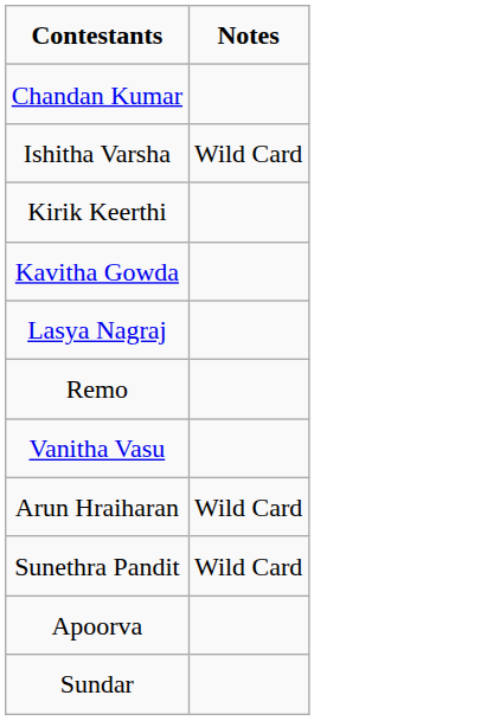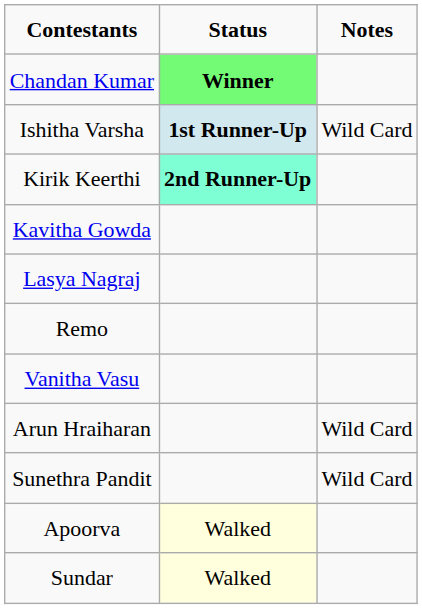 <table class="wikitable sortable" style="text-align:center; font-size:100%; line-height:29px; width:auto;">
 <tr>
 <td><strong>Contestants</strong></td>
+<td><strong>Status</strong></td>
 <td><strong>Notes</strong></td>
 </tr>
 <tr>
 <td><a href='#'>Chandan Kumar</a></td>
+<td style="background:#73FB76"><strong>Winner</strong></td>
 <td></td>
 </tr>
 <tr>
 <td>Ishitha Varsha</td>
+<td style="background:#D1E8EF;"><strong>1st Runner-Up </strong></td>
 <td>Wild Card</td>
 </tr>
 <tr>
 <td>Kirik Keerthi</td>
+<td style="background:#7FFFD4;"><strong>2nd Runner-Up </strong></td>
 <td></td>
 </tr>
 <tr>
 <td><a href='#'>Kavitha Gowda</a></td>
 <td></td>
+<td></td>
 </tr>
 <tr>
 <td><a href='#'>Lasya Nagraj</a></td>
+<td></td>
 <td></td>
 </tr>
 <tr>
 <td>Remo</td>
 <td></td>
+<td></td>
 </tr>
 <tr>
 <td><a href='#'>Vanitha Vasu</a></td>
 <td></td>
+<td></td>
 </tr>
 <tr>
 <td>Arun Hraiharan</td>
+<td></td>
 <td>Wild Card</td>
 </tr>
 <tr>
 <td>Sunethra Pandit</td>
+<td></td>
 <td>Wild Card</td>
 </tr>
 <tr>
 <td>Apoorva</td>
+<td style="background:#ffffdd;">Walked</td>
 <td></td>
 </tr>
 <tr>
 <td>Sundar</td>
+<td style="background:#ffffdd;">Walked</td>
 <td></td>
 </tr>
 </table>
